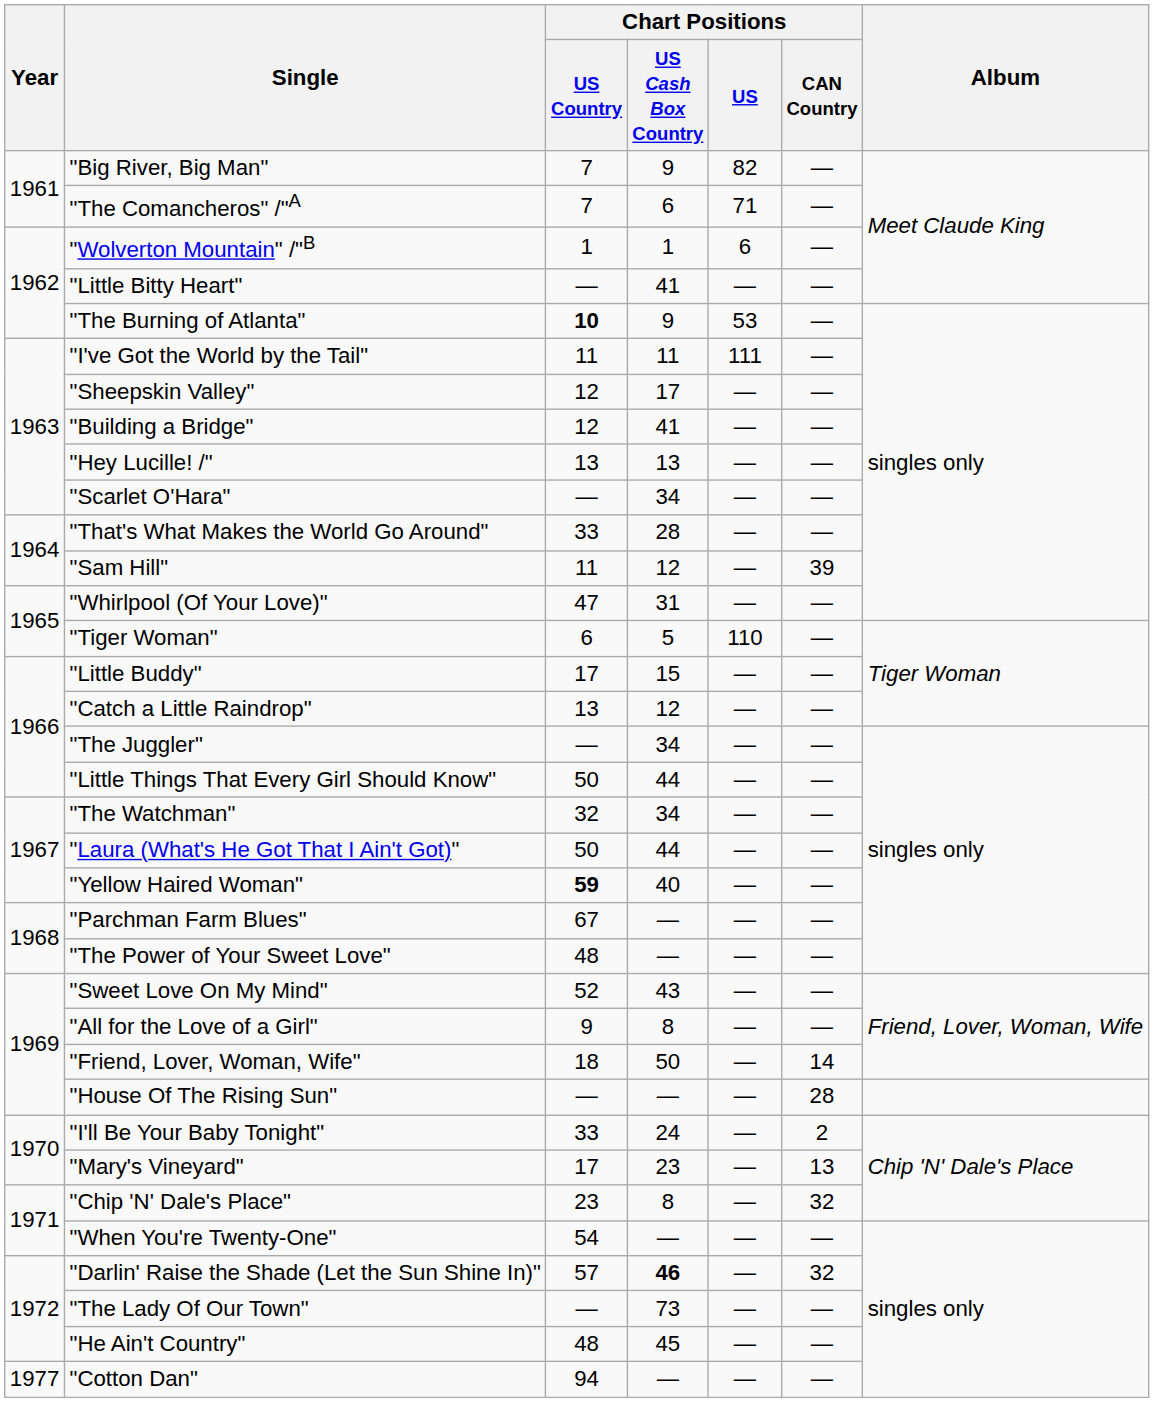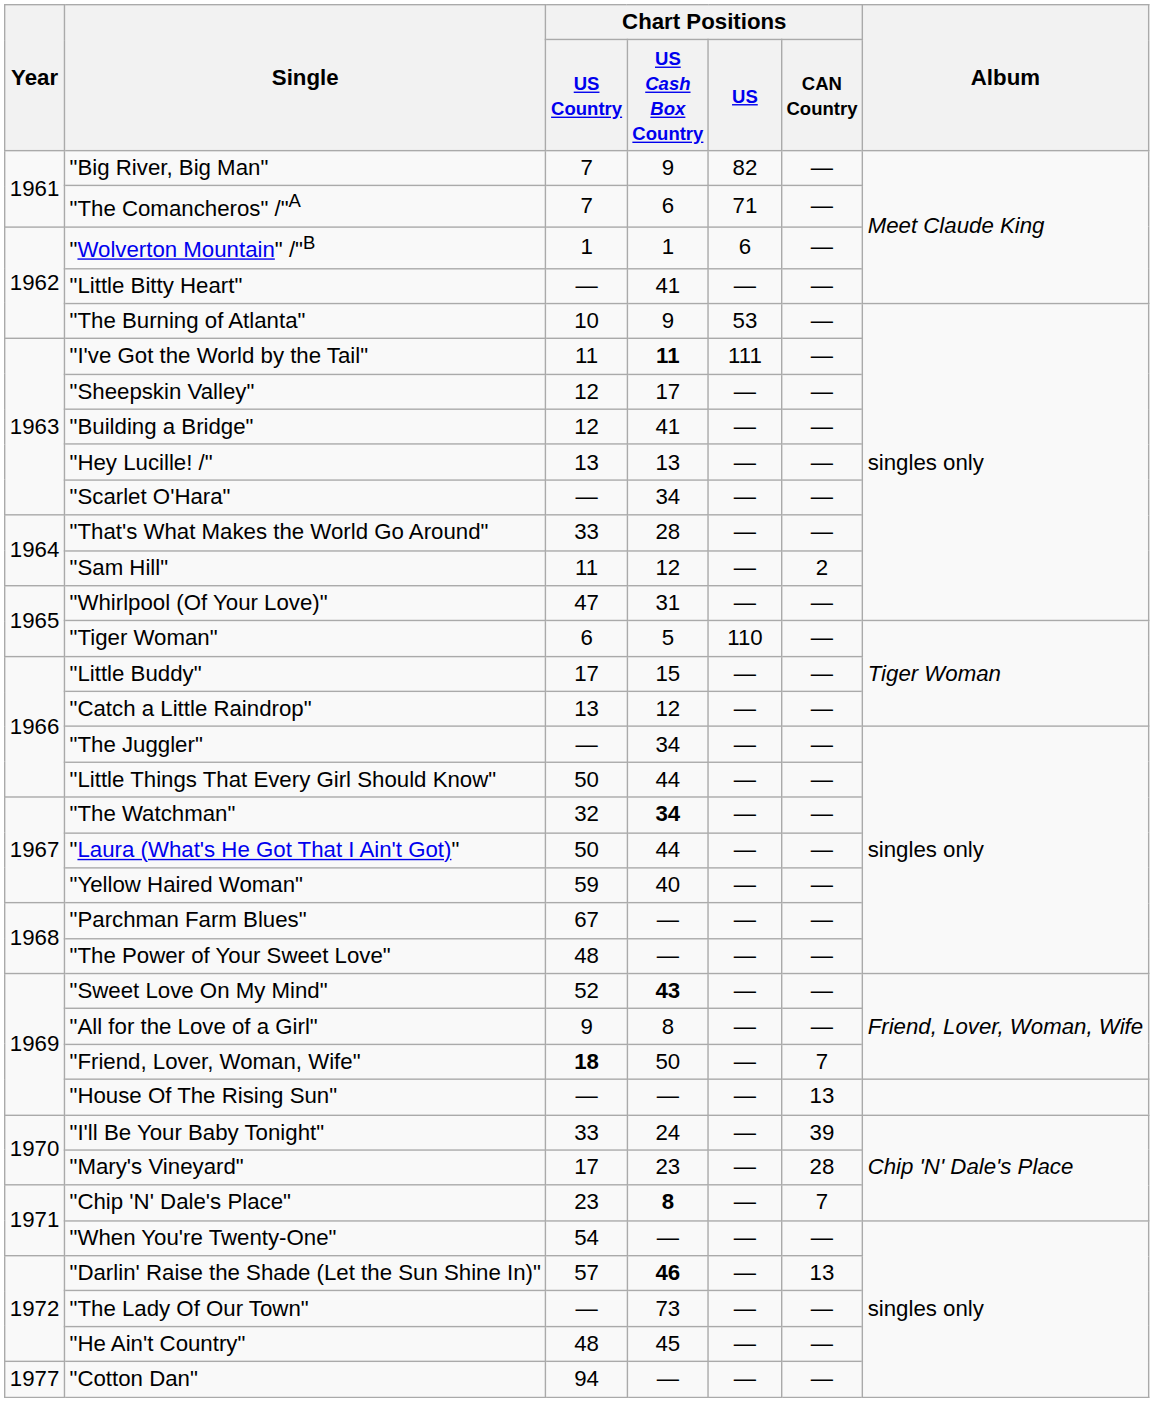 <table class="wikitable">
 <tr>
 <th rowspan="2">Year</th>
 <th rowspan="2">Single</th>
 <th colspan="4">Chart Positions</th>
 <th rowspan="2">Album</th>
 </tr>
 <tr>
 <th style="width:45px;"><small><a href='#'>US Country</a></small></th>
 <th style="width:45px;"><small><a href='#'>US <em>Cash Box</em> Country</a></small></th>
 <th style="width:45px;"><small><a href='#'>US</a></small></th>
 <th style="width:45px;"><small>CAN Country</small></th>
 </tr>
 <tr>
 <td rowspan="2">1961</td>
 <td>"Big River, Big Man"</td>
 <td style="text-align:center;">7</td>
 <td style="text-align:center;">9</td>
 <td style="text-align:center;">82</td>
 <td style="text-align:center;">—</td>
 <td rowspan="4"><em>Meet Claude King</em></td>
 </tr>
 <tr>
 <td>"The Comancheros" /"<sup>A</sup></td>
 <td style="text-align:center;">7</td>
 <td style="text-align:center;">6</td>
 <td style="text-align:center;">71</td>
 <td style="text-align:center;">—</td>
 </tr>
 <tr>
 <td rowspan="3">1962</td>
 <td>"<a href='#'>Wolverton Mountain</a>" /"<sup>B</sup></td>
 <td style="text-align:center;">1</td>
 <td style="text-align:center;">1</td>
 <td style="text-align:center;">6</td>
 <td style="text-align:center;">—</td>
 </tr>
 <tr>
 <td>"Little Bitty Heart"</td>
 <td style="text-align:center;">—</td>
 <td style="text-align:center;">41</td>
 <td style="text-align:center;">—</td>
 <td style="text-align:center;">—</td>
 </tr>
 <tr>
 <td>"The Burning of Atlanta"</td>
-<td style="text-align:center;"><strong>10</strong></td>
+<td style="text-align:center;">10</td>
 <td style="text-align:center;">9</td>
 <td style="text-align:center;">53</td>
 <td style="text-align:center;">—</td>
 <td rowspan="9">singles only</td>
 </tr>
 <tr>
 <td rowspan="5">1963</td>
 <td>"I've Got the World by the Tail"</td>
 <td style="text-align:center;">11</td>
-<td style="text-align:center;">11</td>
+<td style="text-align:center;"><strong>11</strong></td>
 <td style="text-align:center;">111</td>
 <td style="text-align:center;">—</td>
 </tr>
 <tr>
 <td>"Sheepskin Valley"</td>
 <td style="text-align:center;">12</td>
 <td style="text-align:center;">17</td>
 <td style="text-align:center;">—</td>
 <td style="text-align:center;">—</td>
 </tr>
 <tr>
 <td>"Building a Bridge"</td>
 <td style="text-align:center;">12</td>
 <td style="text-align:center;">41</td>
 <td style="text-align:center;">—</td>
 <td style="text-align:center;">—</td>
 </tr>
 <tr>
 <td>"Hey Lucille! /"</td>
 <td style="text-align:center;">13</td>
 <td style="text-align:center;">13</td>
 <td style="text-align:center;">—</td>
 <td style="text-align:center;">—</td>
 </tr>
 <tr>
 <td>"Scarlet O'Hara"</td>
 <td style="text-align:center;">—</td>
 <td style="text-align:center;">34</td>
 <td style="text-align:center;">—</td>
 <td style="text-align:center;">—</td>
 </tr>
 <tr>
 <td rowspan="2">1964</td>
 <td>"That's What Makes the World Go Around"</td>
 <td style="text-align:center;">33</td>
 <td style="text-align:center;">28</td>
 <td style="text-align:center;">—</td>
 <td style="text-align:center;">—</td>
 </tr>
 <tr>
 <td>"Sam Hill"</td>
 <td style="text-align:center;">11</td>
 <td style="text-align:center;">12</td>
 <td style="text-align:center;">—</td>
-<td style="text-align:center;">39</td>
+<td style="text-align:center;">2</td>
 </tr>
 <tr>
 <td rowspan="2">1965</td>
 <td>"Whirlpool (Of Your Love)"</td>
 <td style="text-align:center;">47</td>
 <td style="text-align:center;">31</td>
 <td style="text-align:center;">—</td>
 <td style="text-align:center;">—</td>
 </tr>
 <tr>
 <td>"Tiger Woman"</td>
 <td style="text-align:center;">6</td>
 <td style="text-align:center;">5</td>
 <td style="text-align:center;">110</td>
 <td style="text-align:center;">—</td>
 <td rowspan="3"><em>Tiger Woman</em></td>
 </tr>
 <tr>
 <td rowspan="4">1966</td>
 <td>"Little Buddy"</td>
 <td style="text-align:center;">17</td>
 <td style="text-align:center;">15</td>
 <td style="text-align:center;">—</td>
 <td style="text-align:center;">—</td>
 </tr>
 <tr>
 <td>"Catch a Little Raindrop"</td>
 <td style="text-align:center;">13</td>
 <td style="text-align:center;">12</td>
 <td style="text-align:center;">—</td>
 <td style="text-align:center;">—</td>
 </tr>
 <tr>
 <td>"The Juggler"</td>
 <td style="text-align:center;">—</td>
 <td style="text-align:center;">34</td>
 <td style="text-align:center;">—</td>
 <td style="text-align:center;">—</td>
 <td rowspan="7">singles only</td>
 </tr>
 <tr>
 <td>"Little Things That Every Girl Should Know"</td>
 <td style="text-align:center;">50</td>
 <td style="text-align:center;">44</td>
 <td style="text-align:center;">—</td>
 <td style="text-align:center;">—</td>
 </tr>
 <tr>
 <td rowspan="3">1967</td>
 <td>"The Watchman"</td>
 <td style="text-align:center;">32</td>
-<td style="text-align:center;">34</td>
+<td style="text-align:center;"><strong>34</strong></td>
 <td style="text-align:center;">—</td>
 <td style="text-align:center;">—</td>
 </tr>
 <tr>
 <td>"<a href='#'>Laura (What's He Got That I Ain't Got)</a>"</td>
 <td style="text-align:center;">50</td>
 <td style="text-align:center;">44</td>
 <td style="text-align:center;">—</td>
 <td style="text-align:center;">—</td>
 </tr>
 <tr>
 <td>"Yellow Haired Woman"</td>
-<td style="text-align:center;"><strong>59</strong></td>
+<td style="text-align:center;">59</td>
 <td style="text-align:center;">40</td>
 <td style="text-align:center;">—</td>
 <td style="text-align:center;">—</td>
 </tr>
 <tr>
 <td rowspan="2">1968</td>
 <td>"Parchman Farm Blues"</td>
 <td style="text-align:center;">67</td>
 <td style="text-align:center;">—</td>
 <td style="text-align:center;">—</td>
 <td style="text-align:center;">—</td>
 </tr>
 <tr>
 <td>"The Power of Your Sweet Love"</td>
 <td style="text-align:center;">48</td>
 <td style="text-align:center;">—</td>
 <td style="text-align:center;">—</td>
 <td style="text-align:center;">—</td>
 </tr>
 <tr>
 <td rowspan="4">1969</td>
 <td>"Sweet Love On My Mind"</td>
 <td style="text-align:center;">52</td>
-<td style="text-align:center;">43</td>
+<td style="text-align:center;"><strong>43</strong></td>
 <td style="text-align:center;">—</td>
 <td style="text-align:center;">—</td>
 <td rowspan="3"><em>Friend, Lover, Woman, Wife</em></td>
 </tr>
 <tr>
 <td>"All for the Love of a Girl"</td>
 <td style="text-align:center;">9</td>
 <td style="text-align:center;">8</td>
 <td style="text-align:center;">—</td>
 <td style="text-align:center;">—</td>
 </tr>
 <tr>
 <td>"Friend, Lover, Woman, Wife"</td>
-<td style="text-align:center;">18</td>
+<td style="text-align:center;"><strong>18</strong></td>
 <td style="text-align:center;">50</td>
 <td style="text-align:center;">—</td>
-<td style="text-align:center;">14</td>
+<td style="text-align:center;">7</td>
 </tr>
 <tr>
 <td>"House Of The Rising Sun"</td>
 <td style="text-align:center;">—</td>
 <td style="text-align:center;">—</td>
 <td style="text-align:center;">—</td>
-<td style="text-align:center;">28</td>
+<td style="text-align:center;">13</td>
 </tr>
 <tr>
 <td rowspan="2">1970</td>
 <td>"I'll Be Your Baby Tonight"</td>
 <td style="text-align:center;">33</td>
 <td style="text-align:center;">24</td>
 <td style="text-align:center;">—</td>
-<td style="text-align:center;">2</td>
+<td style="text-align:center;">39</td>
 <td rowspan="3"><em>Chip 'N' Dale's Place</em></td>
 </tr>
 <tr>
 <td>"Mary's Vineyard"</td>
 <td style="text-align:center;">17</td>
 <td style="text-align:center;">23</td>
 <td style="text-align:center;">—</td>
-<td style="text-align:center;">13</td>
+<td style="text-align:center;">28</td>
 </tr>
 <tr>
 <td rowspan="2">1971</td>
 <td>"Chip 'N' Dale's Place"</td>
 <td style="text-align:center;">23</td>
-<td style="text-align:center;">8</td>
+<td style="text-align:center;"><strong>8</strong></td>
 <td style="text-align:center;">—</td>
-<td style="text-align:center;">32</td>
+<td style="text-align:center;">7</td>
 </tr>
 <tr>
 <td>"When You're Twenty-One"</td>
 <td style="text-align:center;">54</td>
 <td style="text-align:center;">—</td>
 <td style="text-align:center;">—</td>
 <td style="text-align:center;">—</td>
 <td rowspan="5">singles only</td>
 </tr>
 <tr>
 <td rowspan="3">1972</td>
 <td>"Darlin' Raise the Shade (Let the Sun Shine In)"</td>
 <td style="text-align:center;">57</td>
 <td style="text-align:center;"><strong>46</strong></td>
 <td style="text-align:center;">—</td>
-<td style="text-align:center;">32</td>
+<td style="text-align:center;">13</td>
 </tr>
 <tr>
 <td>"The Lady Of Our Town"</td>
 <td style="text-align:center;">—</td>
 <td style="text-align:center;">73</td>
 <td style="text-align:center;">—</td>
 <td style="text-align:center;">—</td>
 </tr>
 <tr>
 <td>"He Ain't Country"</td>
 <td style="text-align:center;">48</td>
 <td style="text-align:center;">45</td>
 <td style="text-align:center;">—</td>
 <td style="text-align:center;">—</td>
 </tr>
 <tr>
 <td>1977</td>
 <td>"Cotton Dan"</td>
 <td style="text-align:center;">94</td>
 <td style="text-align:center;">—</td>
 <td style="text-align:center;">—</td>
 <td style="text-align:center;">—</td>
 </tr>
 </table>
